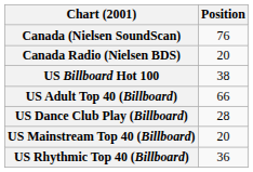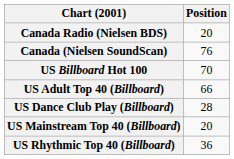 <table class="wikitable sortable plainrowheaders" style="text-align:center">
 <tr>
 <th scope="col">Chart (2001)</th>
 <th scope="col">Position</th>
 </tr>
 <tr>
+<th scope="row">Canada Radio (Nielsen BDS)</th>
+<td>20</td>
+</tr>
+<tr>
 <th scope="row">Canada (Nielsen SoundScan)</th>
 <td>76</td>
 </tr>
 <tr>
-<th scope="row">Canada Radio (Nielsen BDS)</th>
-<td>20</td>
-</tr>
-<tr>
 <th scope="row">US <em>Billboard</em> Hot 100</th>
-<td>38</td>
+<td>70</td>
 </tr>
 <tr>
 <th scope="row">US Adult Top 40 (<em>Billboard</em>)</th>
 <td>66</td>
 </tr>
 <tr>
 <th scope="row">US Dance Club Play (<em>Billboard</em>)</th>
 <td>28</td>
 </tr>
 <tr>
 <th scope="row">US Mainstream Top 40 (<em>Billboard</em>)</th>
 <td>20</td>
 </tr>
 <tr>
 <th scope="row">US Rhythmic Top 40 (<em>Billboard</em>)</th>
 <td>36</td>
 </tr>
 </table>
